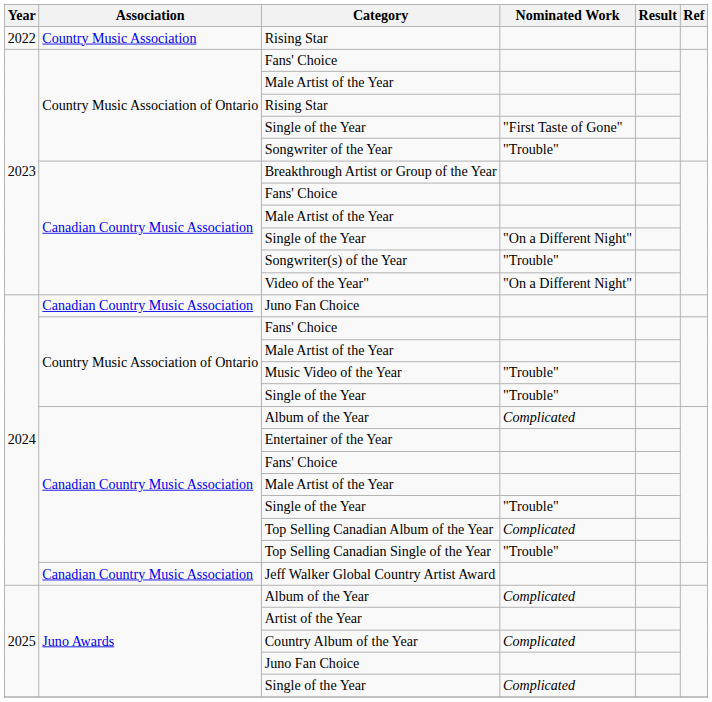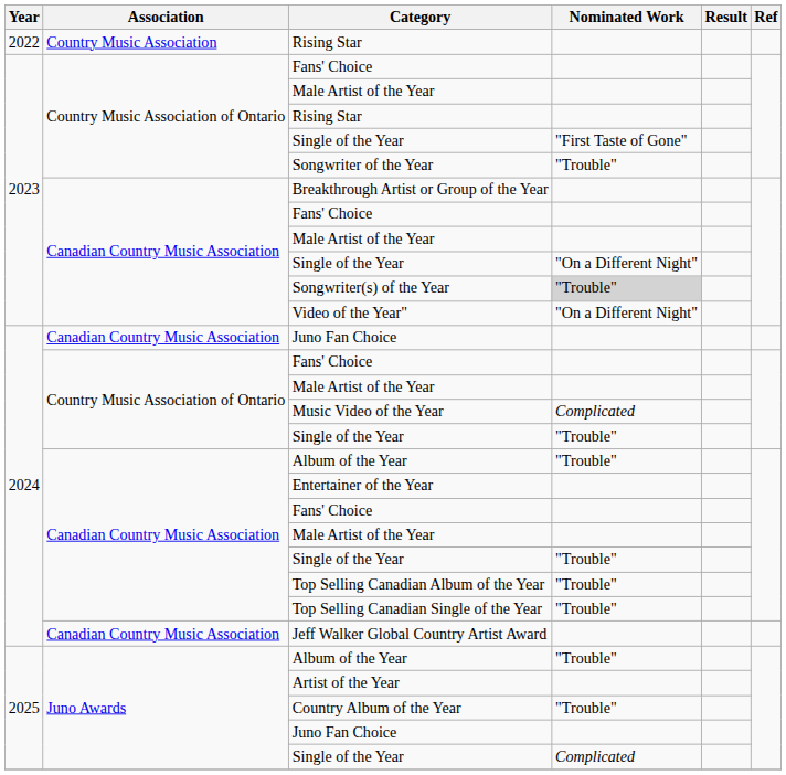 <table class="wikitable">
 <tr>
 <th>Year</th>
 <th>Association</th>
 <th>Category</th>
 <th>Nominated Work</th>
 <th>Result</th>
 <th>Ref</th>
 </tr>
 <tr>
 <td>2022</td>
 <td><a href='#'>Country Music Association</a></td>
 <td>Rising Star</td>
 <td></td>
 <td></td>
 <td></td>
 </tr>
 <tr>
 <td rowspan="11">2023</td>
 <td rowspan="5">Country Music Association of Ontario</td>
 <td>Fans' Choice</td>
 <td></td>
 <td></td>
 <td rowspan="5"><br></td>
 </tr>
 <tr>
 <td>Male Artist of the Year</td>
 <td></td>
 <td></td>
 </tr>
 <tr>
 <td>Rising Star</td>
 <td></td>
 <td></td>
 </tr>
 <tr>
 <td>Single of the Year</td>
 <td>"First Taste of Gone"</td>
 <td></td>
 </tr>
 <tr>
 <td>Songwriter of the Year</td>
 <td>"Trouble"</td>
 <td></td>
 </tr>
 <tr>
 <td rowspan="6"><a href='#'>Canadian Country Music Association</a></td>
 <td>Breakthrough Artist or Group of the Year</td>
 <td></td>
 <td></td>
 <td rowspan="6"><br></td>
 </tr>
 <tr>
 <td>Fans' Choice</td>
 <td></td>
 <td></td>
 </tr>
 <tr>
 <td>Male Artist of the Year</td>
 <td></td>
 <td></td>
 </tr>
 <tr>
 <td>Single of the Year</td>
 <td>"On a Different Night"</td>
 <td></td>
 </tr>
 <tr>
 <td>Songwriter(s) of the Year</td>
-<td>"Trouble"</td>
+<td style="background: lightgrey;">"Trouble"</td>
 <td></td>
 </tr>
 <tr>
 <td>Video of the Year"</td>
 <td>"On a Different Night"</td>
 <td></td>
 </tr>
 <tr>
 <td rowspan="13">2024</td>
 <td><a href='#'>Canadian Country Music Association</a></td>
 <td>Juno Fan Choice</td>
 <td></td>
 <td></td>
 <td></td>
 </tr>
 <tr>
 <td rowspan="4">Country Music Association of Ontario</td>
 <td>Fans' Choice</td>
 <td></td>
 <td></td>
 <td rowspan="4"></td>
 </tr>
 <tr>
 <td>Male Artist of the Year</td>
 <td></td>
 <td></td>
 </tr>
 <tr>
 <td>Music Video of the Year</td>
-<td>"Trouble"</td>
+<td><em>Complicated</em></td>
 <td></td>
 </tr>
 <tr>
 <td>Single of the Year</td>
 <td>"Trouble"</td>
 <td></td>
 </tr>
 <tr>
 <td rowspan="7"><a href='#'>Canadian Country Music Association</a></td>
 <td>Album of the Year</td>
-<td><em>Complicated</em></td>
+<td>"Trouble"</td>
 <td></td>
 <td rowspan="7"><br></td>
 </tr>
 <tr>
 <td>Entertainer of the Year</td>
 <td></td>
 <td></td>
 </tr>
 <tr>
 <td>Fans' Choice</td>
 <td></td>
 <td></td>
 </tr>
 <tr>
 <td>Male Artist of the Year</td>
 <td></td>
 <td></td>
 </tr>
 <tr>
 <td>Single of the Year</td>
 <td>"Trouble"</td>
 <td></td>
 </tr>
 <tr>
 <td>Top Selling Canadian Album of the Year</td>
-<td><em>Complicated</em></td>
+<td>"Trouble"</td>
 <td></td>
 </tr>
 <tr>
 <td>Top Selling Canadian Single of the Year</td>
 <td>"Trouble"</td>
 <td></td>
 </tr>
 <tr>
 <td><a href='#'>Canadian Country Music Association</a></td>
 <td>Jeff Walker Global Country Artist Award</td>
 <td></td>
 <td></td>
 <td></td>
 </tr>
 <tr>
 <td rowspan="5">2025</td>
 <td rowspan="5"><a href='#'>Juno Awards</a></td>
 <td>Album of the Year</td>
-<td><em>Complicated</em></td>
+<td>"Trouble"</td>
 <td></td>
 <td rowspan="5"><br></td>
 </tr>
 <tr>
 <td>Artist of the Year</td>
 <td></td>
 <td></td>
 </tr>
 <tr>
 <td>Country Album of the Year</td>
-<td><em>Complicated</em></td>
+<td>"Trouble"</td>
 <td></td>
 </tr>
 <tr>
 <td>Juno Fan Choice</td>
 <td></td>
 <td></td>
 </tr>
 <tr>
 <td>Single of the Year</td>
 <td><em>Complicated</em></td>
 <td></td>
 </tr>
 <tr>
 </tr>
 </table>
